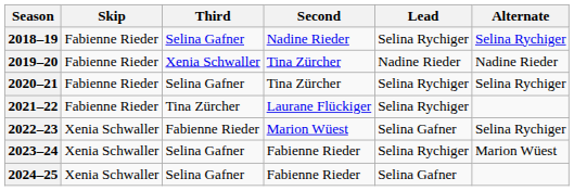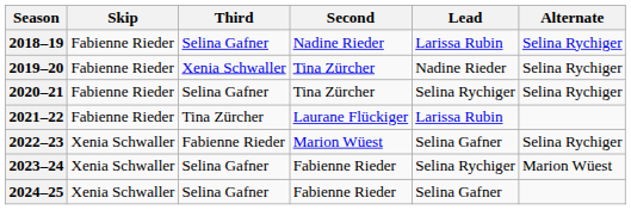 <table class="wikitable">
 <tr>
 <th scope="col">Season</th>
 <th scope="col">Skip</th>
 <th scope="col">Third</th>
 <th scope="col">Second</th>
 <th scope="col">Lead</th>
 <th scope="col">Alternate</th>
 </tr>
 <tr>
 <th scope="row">2018–19</th>
 <td>Fabienne Rieder</td>
 <td><a href='#'>Selina Gafner</a></td>
 <td><a href='#'>Nadine Rieder</a></td>
-<td>Selina Rychiger</td>
+<td><a href='#'>Larissa Rubin</a></td>
 <td><a href='#'>Selina Rychiger</a></td>
 </tr>
 <tr>
 <th scope="row">2019–20</th>
 <td>Fabienne Rieder</td>
 <td><a href='#'>Xenia Schwaller</a></td>
 <td><a href='#'>Tina Zürcher</a></td>
 <td>Nadine Rieder</td>
-<td>Nadine Rieder</td>
+<td>Selina Rychiger</td>
 </tr>
 <tr>
 <th scope="row">2020–21</th>
 <td>Fabienne Rieder</td>
 <td>Selina Gafner</td>
 <td>Tina Zürcher</td>
 <td>Selina Rychiger</td>
 <td>Selina Rychiger</td>
 </tr>
 <tr>
 <th scope="row">2021–22</th>
 <td>Fabienne Rieder</td>
 <td>Tina Zürcher</td>
 <td><a href='#'>Laurane Flückiger</a></td>
-<td>Selina Rychiger</td>
+<td><a href='#'>Larissa Rubin</a></td>
 <td></td>
 </tr>
 <tr>
 <th scope="row">2022–23</th>
 <td>Xenia Schwaller</td>
 <td>Fabienne Rieder</td>
 <td><a href='#'>Marion Wüest</a></td>
 <td>Selina Gafner</td>
 <td>Selina Rychiger</td>
 </tr>
 <tr>
 <th scope="row">2023–24</th>
 <td>Xenia Schwaller</td>
 <td>Selina Gafner</td>
 <td>Fabienne Rieder</td>
 <td>Selina Rychiger</td>
 <td>Marion Wüest</td>
 </tr>
 <tr>
 <th scope="row">2024–25</th>
 <td>Xenia Schwaller</td>
 <td>Selina Gafner</td>
 <td>Fabienne Rieder</td>
 <td>Selina Gafner</td>
 <td></td>
 </tr>
 </table>
